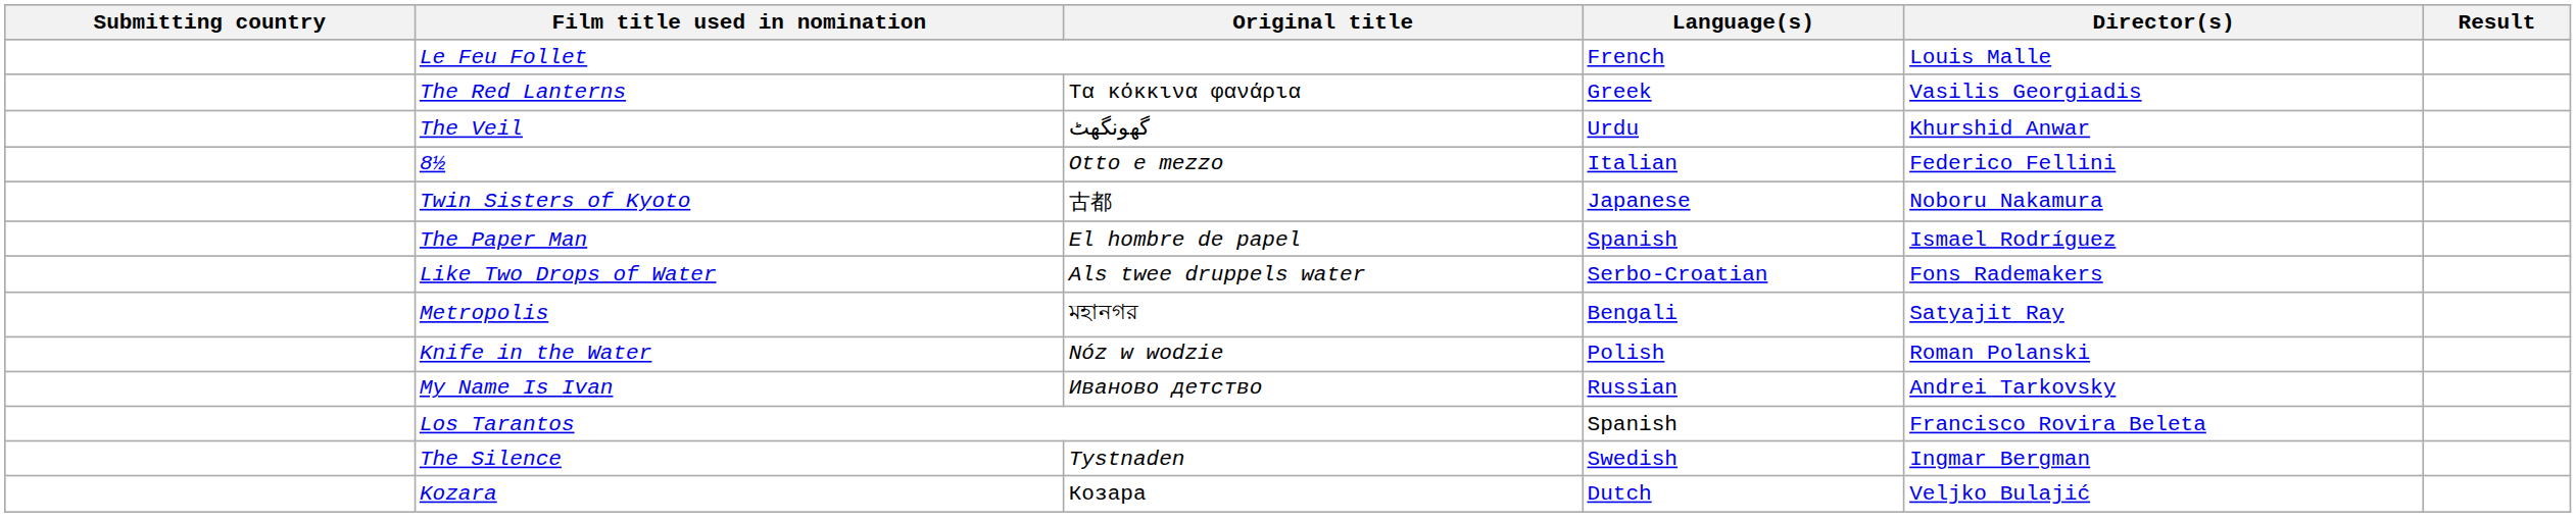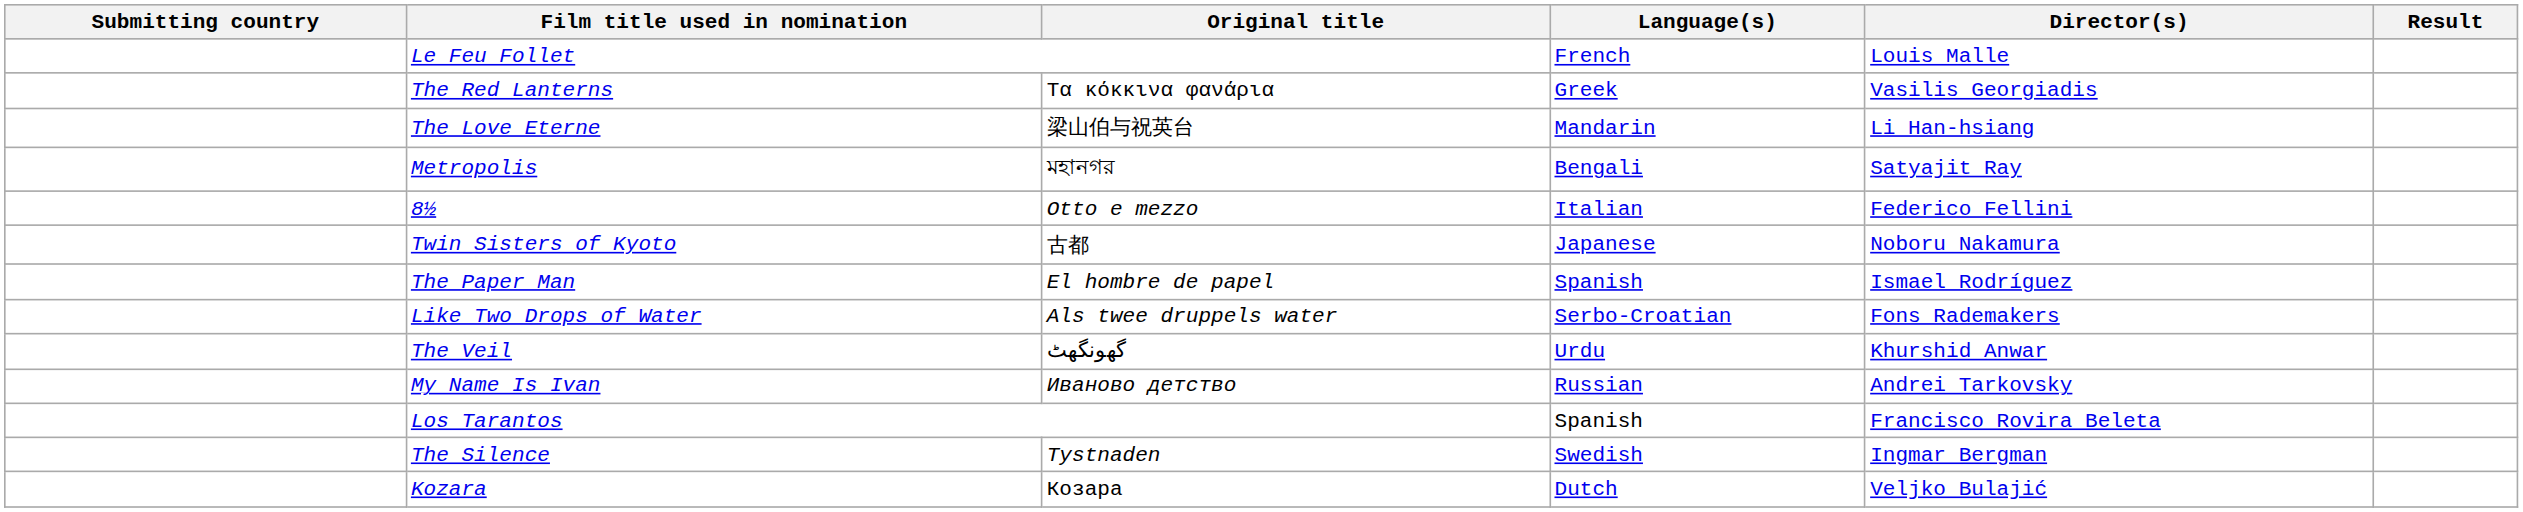 <table class="wikitable sortable" width="98%" style="background:#ffffff;">
 <tr>
 <th>Submitting country</th>
 <th>Film title used in nomination</th>
 <th>Original title</th>
 <th>Language(s)</th>
 <th>Director(s)</th>
 <th>Result</th>
 </tr>
 <tr>
 <td></td>
 <td colspan="2"><em><a href='#'>Le Feu Follet</a></em></td>
 <td><a href='#'>French</a></td>
 <td><a href='#'>Louis Malle</a></td>
 <td></td>
 </tr>
 <tr>
 <td></td>
 <td><em><a href='#'>The Red Lanterns</a></em></td>
 <td>Τα κόκκινα φανάρια</td>
 <td><a href='#'>Greek</a></td>
 <td><a href='#'>Vasilis Georgiadis</a></td>
 <td></td>
 </tr>
 <tr>
 <td></td>
-<td><em><a href='#'>The Veil</a></em></td>
-<td>گھونگھٹ</td>
-<td><a href='#'>Urdu</a></td>
-<td><a href='#'>Khurshid Anwar</a></td>
+<td><em><a href='#'>The Love Eterne</a></em></td>
+<td>梁山伯与祝英台</td>
+<td><a href='#'>Mandarin</a></td>
+<td><a href='#'>Li Han-hsiang</a></td>
+<td></td>
+</tr>
+<tr>
+<td></td>
+<td><em><a href='#'>Metropolis</a></em></td>
+<td>মহানগর</td>
+<td><a href='#'>Bengali</a></td>
+<td><a href='#'>Satyajit Ray</a></td>
 <td></td>
 </tr>
 <tr>
 <td></td>
 <td><em><a href='#'>8½</a></em></td>
 <td><em>Otto e mezzo</em></td>
 <td><a href='#'>Italian</a></td>
 <td><a href='#'>Federico Fellini</a></td>
 <td></td>
 </tr>
 <tr>
 <td></td>
 <td><em><a href='#'>Twin Sisters of Kyoto</a></em></td>
 <td>古都</td>
 <td><a href='#'>Japanese</a></td>
 <td><a href='#'>Noboru Nakamura</a></td>
 <td></td>
 </tr>
 <tr>
 <td></td>
 <td><em><a href='#'>The Paper Man</a></em></td>
 <td><em>El hombre de papel</em></td>
 <td><a href='#'>Spanish</a></td>
 <td><a href='#'>Ismael Rodríguez</a></td>
 <td></td>
 </tr>
 <tr>
 <td></td>
 <td><em><a href='#'>Like Two Drops of Water</a></em></td>
 <td><em>Als twee druppels water</em></td>
 <td><a href='#'>Serbo-Croatian</a></td>
 <td><a href='#'>Fons Rademakers</a></td>
 <td></td>
 </tr>
 <tr>
 <td></td>
-<td><em><a href='#'>Metropolis</a></em></td>
-<td>মহানগর</td>
-<td><a href='#'>Bengali</a></td>
-<td><a href='#'>Satyajit Ray</a></td>
-<td></td>
-</tr>
-<tr>
-<td></td>
-<td><em><a href='#'>Knife in the Water</a></em></td>
-<td><em>Nóz w wodzie</em></td>
-<td><a href='#'>Polish</a></td>
-<td><a href='#'>Roman Polanski</a></td>
+<td><em><a href='#'>The Veil</a></em></td>
+<td>گھونگھٹ</td>
+<td><a href='#'>Urdu</a></td>
+<td><a href='#'>Khurshid Anwar</a></td>
 <td></td>
 </tr>
 <tr>
 <td></td>
 <td><em><a href='#'>My Name Is Ivan</a></em></td>
 <td><em>Иваново детство</em></td>
 <td><a href='#'>Russian</a></td>
 <td><a href='#'>Andrei Tarkovsky</a></td>
 <td></td>
 </tr>
 <tr>
 <td></td>
 <td colspan="2"><em><a href='#'>Los Tarantos</a></em></td>
 <td>Spanish</td>
 <td><a href='#'>Francisco Rovira Beleta</a></td>
 <td></td>
 </tr>
 <tr>
 <td></td>
 <td><em><a href='#'>The Silence</a></em></td>
 <td><em>Tystnaden</em></td>
 <td><a href='#'>Swedish</a></td>
 <td><a href='#'>Ingmar Bergman</a></td>
 <td></td>
 </tr>
 <tr>
 <td></td>
 <td><em><a href='#'>Kozara</a></em></td>
 <td>Козара</td>
 <td><a href='#'>Dutch</a></td>
 <td><a href='#'>Veljko Bulajić</a></td>
 <td></td>
 </tr>
 </table>
